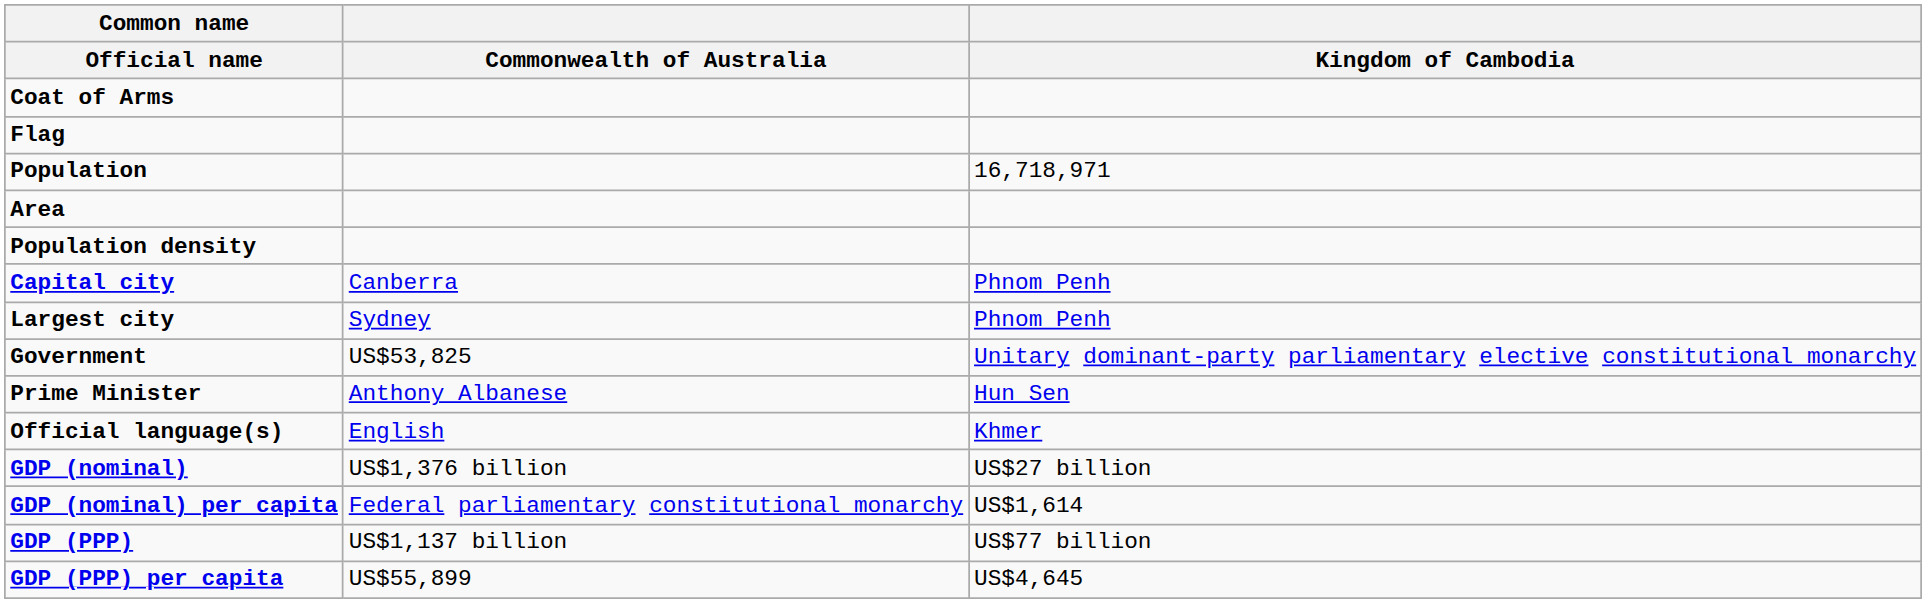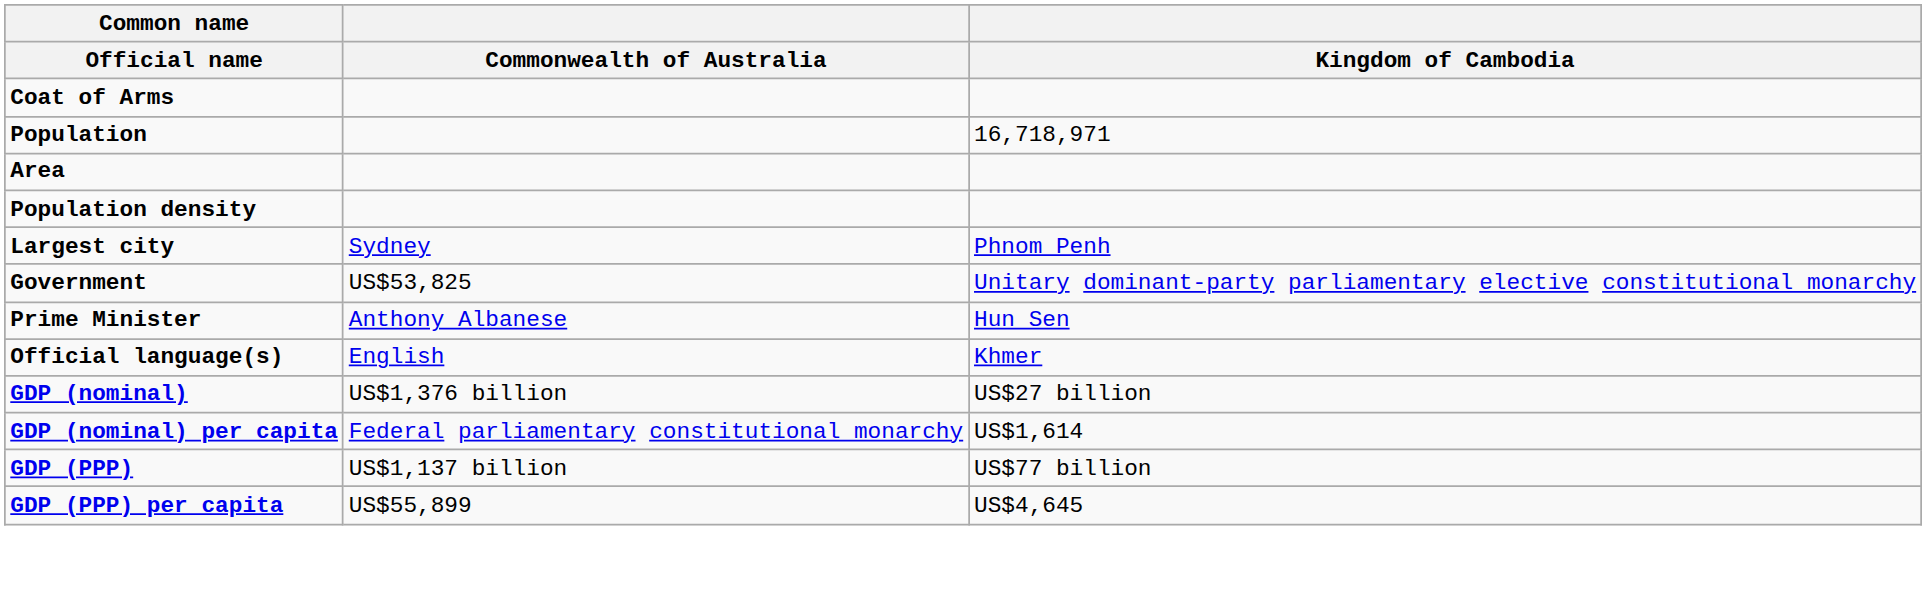 <table class="wikitable">
 <tr>
 <th>Common name</th>
 <th></th>
 <th></th>
 </tr>
 <tr>
 <th>Official name</th>
 <th>Commonwealth of Australia</th>
 <th>Kingdom of Cambodia</th>
 </tr>
 <tr>
 <td><strong>Coat of Arms</strong></td>
 <td style="text-align:center"></td>
 <td style="text-align:center"></td>
 </tr>
 <tr>
-<td><strong>Flag</strong></td>
-<td style="text-align:center"></td>
-<td style="text-align:center"></td>
-</tr>
-<tr>
 <td><strong>Population</strong></td>
 <td></td>
 <td>16,718,971</td>
 </tr>
 <tr>
 <td><strong>Area</strong></td>
 <td></td>
 <td></td>
 </tr>
 <tr>
 <td><strong>Population density</strong></td>
 <td></td>
 <td></td>
-</tr>
-<tr>
-<td><strong><a href='#'>Capital city</a></strong></td>
-<td><a href='#'>Canberra</a></td>
-<td><a href='#'>Phnom Penh</a></td>
 </tr>
 <tr>
 <td><strong>Largest city</strong></td>
 <td><a href='#'>Sydney</a></td>
 <td><a href='#'>Phnom Penh</a></td>
 </tr>
 <tr>
 <td><strong>Government</strong></td>
 <td>US$53,825</td>
 <td><a href='#'>Unitary</a> <a href='#'>dominant-party</a> <a href='#'>parliamentary</a> <a href='#'>elective</a> <a href='#'>constitutional monarchy</a></td>
 </tr>
 <tr>
 <td><strong>Prime Minister</strong></td>
 <td><a href='#'>Anthony Albanese</a></td>
 <td><a href='#'>Hun Sen</a></td>
 </tr>
 <tr>
 <td><strong>Official language(s)</strong></td>
 <td><a href='#'>English</a> </td>
 <td><a href='#'>Khmer</a></td>
 </tr>
 <tr>
 <td><strong><a href='#'>GDP (nominal)</a></strong></td>
 <td>US$1,376 billion</td>
 <td>US$27 billion</td>
 </tr>
 <tr>
 <td><strong><a href='#'>GDP (nominal) per capita</a></strong></td>
 <td><a href='#'>Federal</a> <a href='#'>parliamentary</a> <a href='#'>constitutional monarchy</a></td>
 <td>US$1,614</td>
 </tr>
 <tr>
 <td><strong><a href='#'>GDP (PPP)</a></strong></td>
 <td>US$1,137 billion</td>
 <td>US$77 billion</td>
 </tr>
 <tr>
 <td><strong><a href='#'>GDP (PPP) per capita</a></strong></td>
 <td>US$55,899</td>
 <td>US$4,645</td>
 </tr>
 </table>
